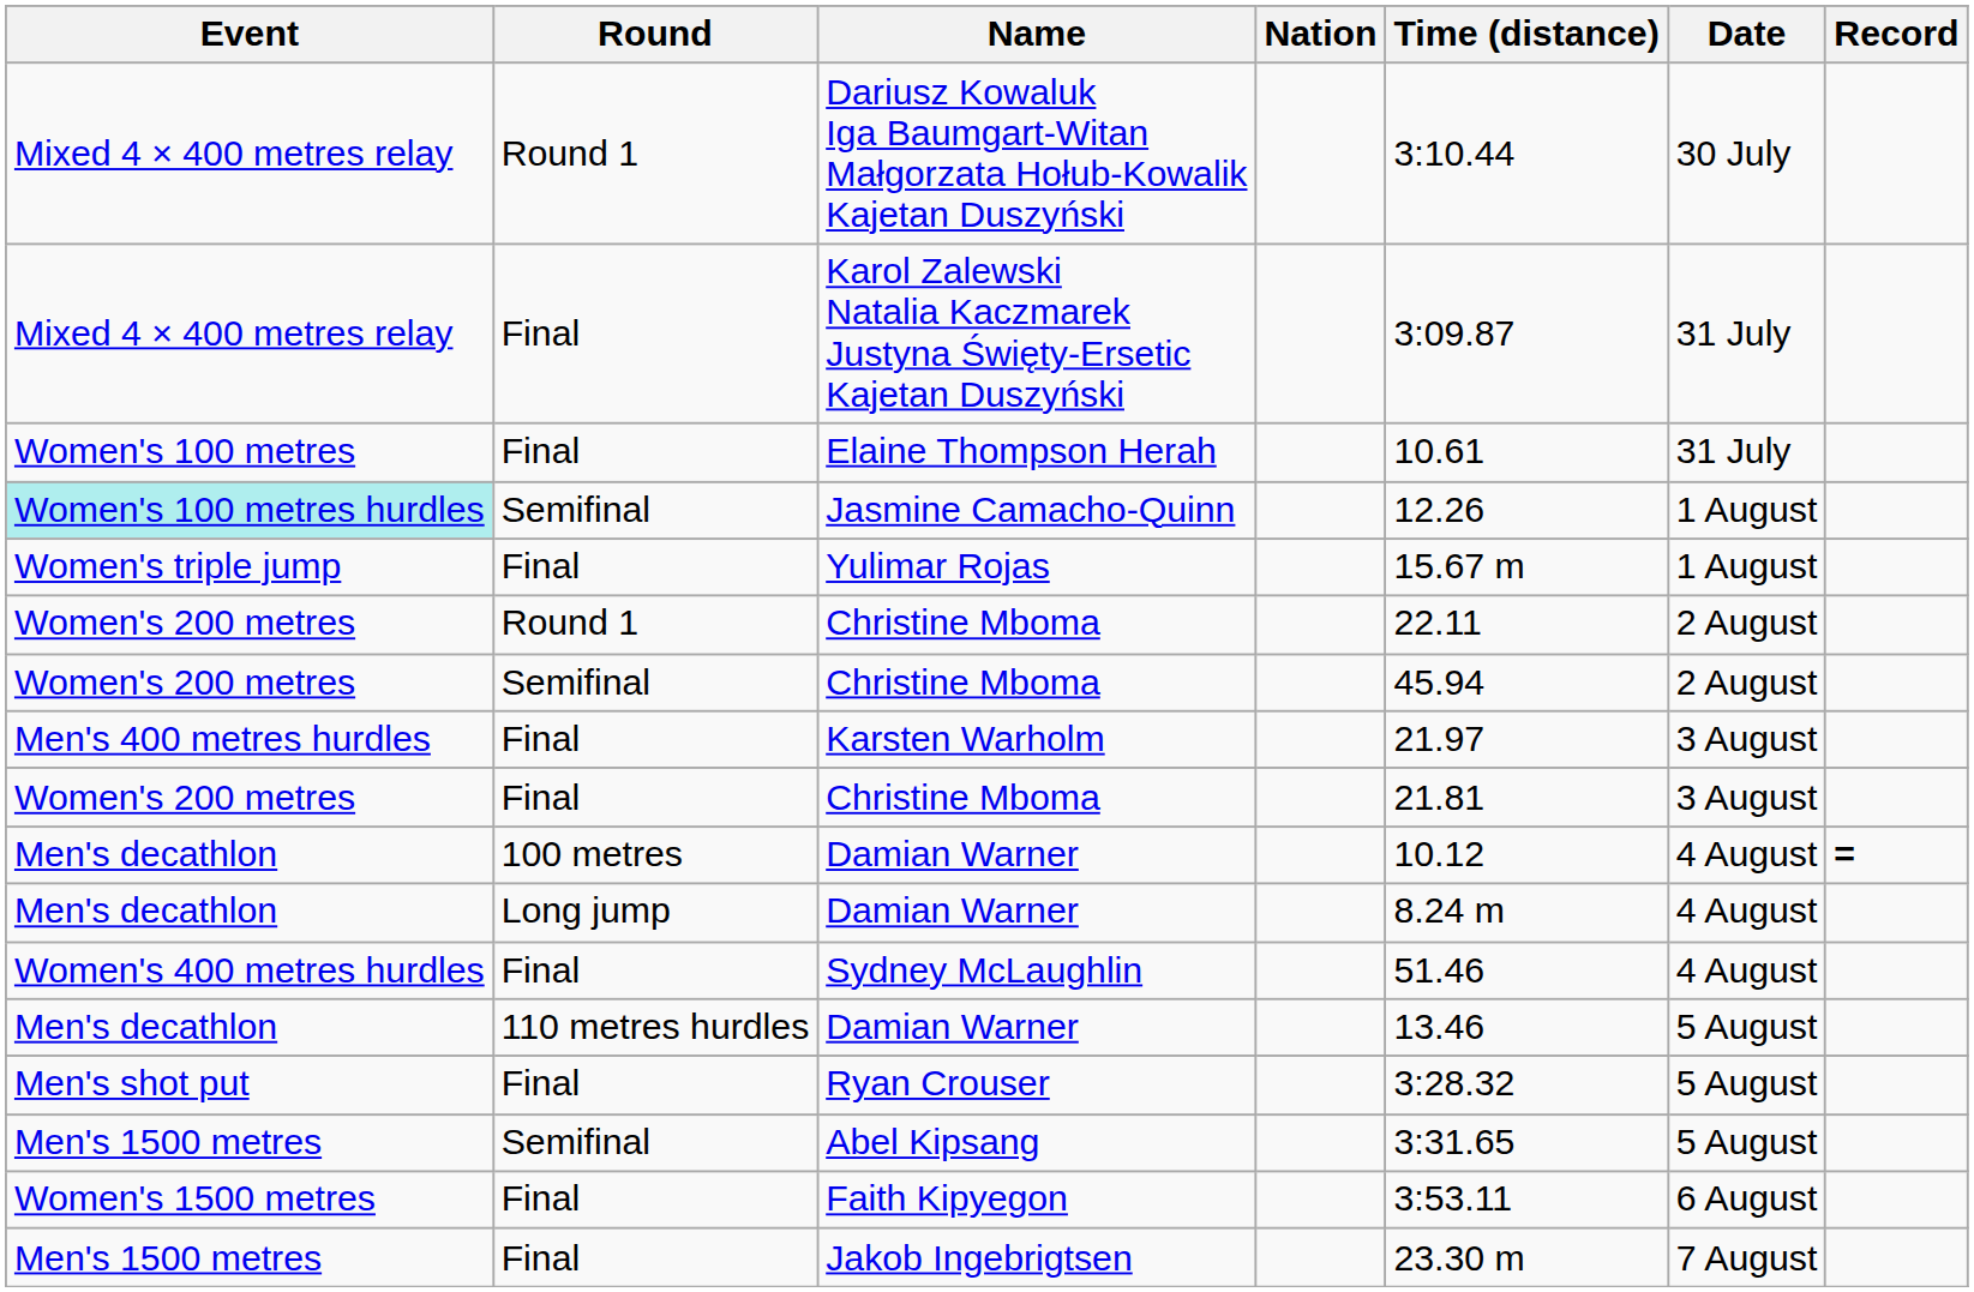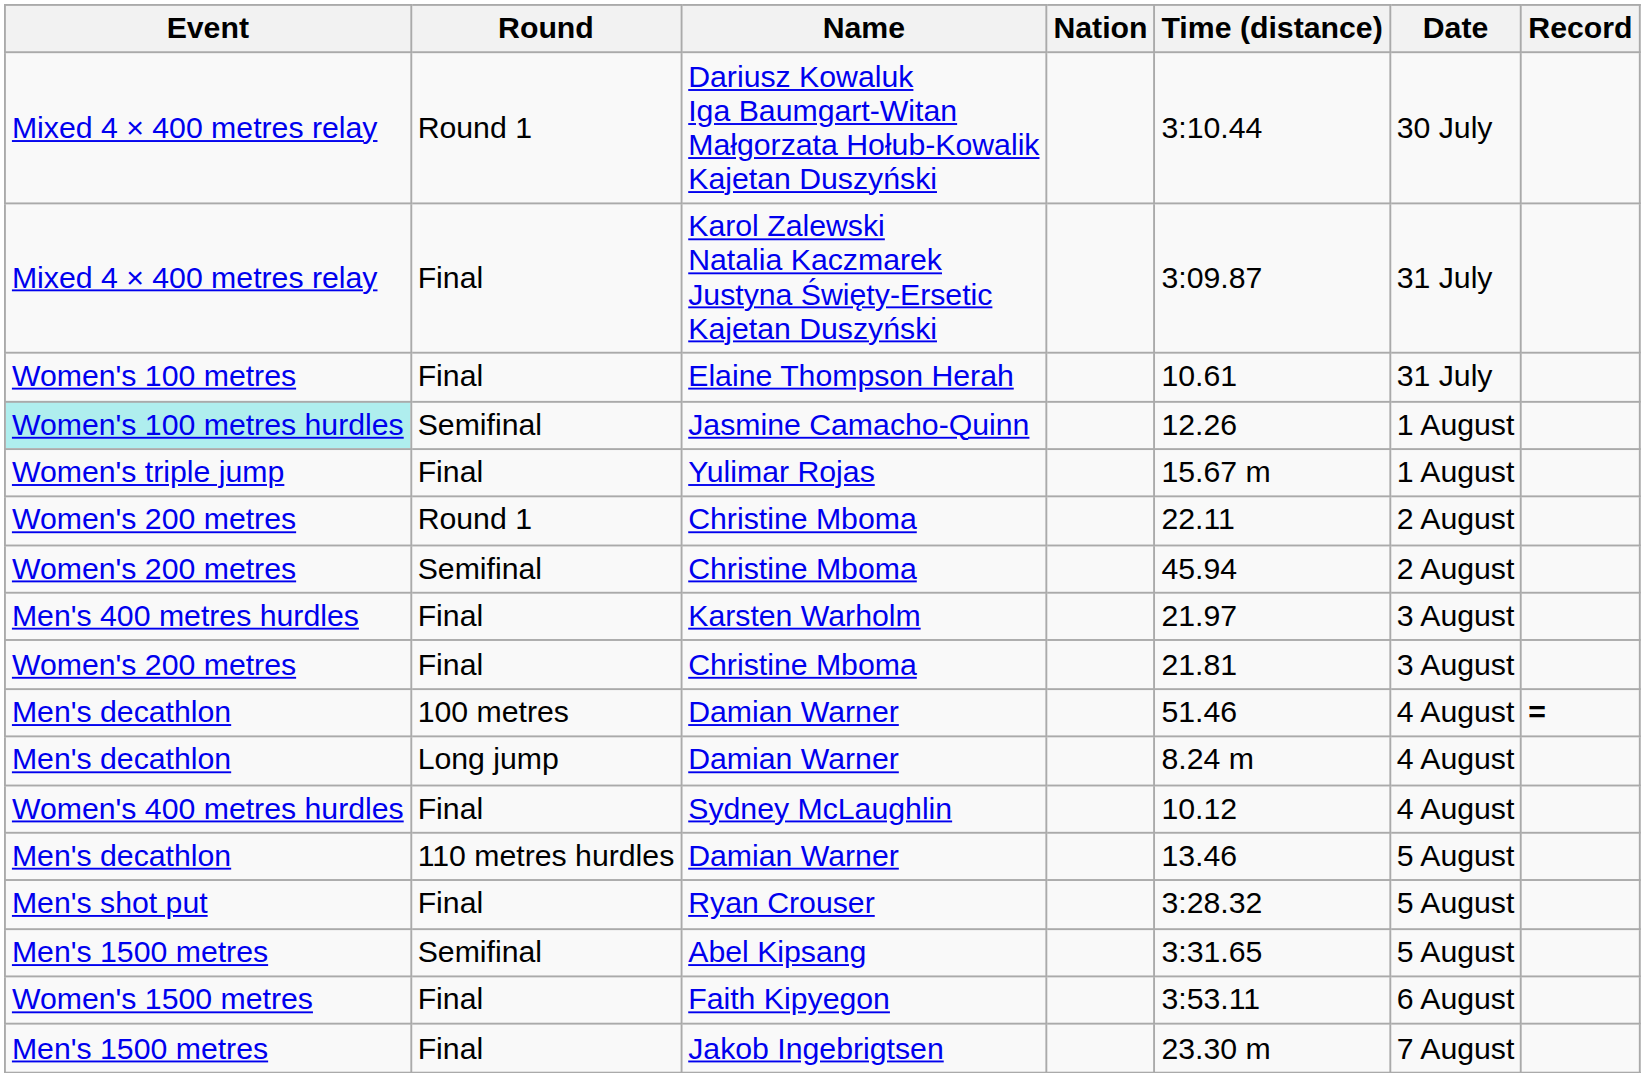 <table class="wikitable">
 <tr>
 <th>Event</th>
 <th>Round</th>
 <th>Name</th>
 <th>Nation</th>
 <th>Time (distance)</th>
 <th>Date</th>
 <th>Record</th>
 </tr>
 <tr>
 <td><a href='#'>Mixed 4 × 400 metres relay</a></td>
 <td>Round 1</td>
 <td><a href='#'>Dariusz Kowaluk</a><br><a href='#'>Iga Baumgart-Witan</a><br><a href='#'>Małgorzata Hołub-Kowalik</a><br><a href='#'>Kajetan Duszyński</a></td>
 <td></td>
 <td>3:10.44</td>
 <td>30 July</td>
 <td></td>
 </tr>
 <tr>
 <td><a href='#'>Mixed 4 × 400 metres relay</a></td>
 <td>Final</td>
 <td><a href='#'>Karol Zalewski</a><br><a href='#'>Natalia Kaczmarek</a><br><a href='#'>Justyna Święty-Ersetic</a><br><a href='#'>Kajetan Duszyński</a></td>
 <td></td>
 <td>3:09.87</td>
 <td>31 July</td>
 <td></td>
 </tr>
 <tr>
 <td><a href='#'>Women's 100 metres</a></td>
 <td>Final</td>
 <td><a href='#'>Elaine Thompson Herah</a></td>
 <td></td>
 <td>10.61</td>
 <td>31 July</td>
 <td></td>
 </tr>
 <tr>
 <td style="background: paleturquoise;"><a href='#'>Women's 100 metres hurdles</a></td>
 <td>Semifinal</td>
 <td><a href='#'>Jasmine Camacho-Quinn</a></td>
 <td></td>
 <td>12.26</td>
 <td>1 August</td>
 <td></td>
 </tr>
 <tr>
 <td><a href='#'>Women's triple jump</a></td>
 <td>Final</td>
 <td><a href='#'>Yulimar Rojas</a></td>
 <td></td>
 <td>15.67 m</td>
 <td>1 August</td>
 <td></td>
 </tr>
 <tr>
 <td><a href='#'>Women's 200 metres</a></td>
 <td>Round 1</td>
 <td><a href='#'>Christine Mboma</a></td>
 <td></td>
 <td>22.11</td>
 <td>2 August</td>
 <td><strong><a href='#'></a></strong></td>
 </tr>
 <tr>
 <td><a href='#'>Women's 200 metres</a></td>
 <td>Semifinal</td>
 <td><a href='#'>Christine Mboma</a></td>
 <td></td>
 <td>45.94</td>
 <td>2 August</td>
 <td><strong><a href='#'></a></strong></td>
 </tr>
 <tr>
 <td><a href='#'>Men's 400 metres hurdles</a></td>
 <td>Final</td>
 <td><a href='#'>Karsten Warholm</a></td>
 <td></td>
 <td>21.97</td>
 <td>3 August</td>
 <td></td>
 </tr>
 <tr>
 <td><a href='#'>Women's 200 metres</a></td>
 <td>Final</td>
 <td><a href='#'>Christine Mboma</a></td>
 <td></td>
 <td>21.81</td>
 <td>3 August</td>
 <td><strong><a href='#'></a></strong></td>
 </tr>
 <tr>
 <td><a href='#'>Men's decathlon</a></td>
 <td>100 metres</td>
 <td><a href='#'>Damian Warner</a></td>
 <td></td>
-<td>10.12</td>
+<td>51.46</td>
 <td>4 August</td>
 <td><strong>=</strong></td>
 </tr>
 <tr>
 <td><a href='#'>Men's decathlon</a></td>
 <td>Long jump</td>
 <td><a href='#'>Damian Warner</a></td>
 <td></td>
 <td>8.24 m</td>
 <td>4 August</td>
 <td><strong></strong></td>
 </tr>
 <tr>
 <td><a href='#'>Women's 400 metres hurdles</a></td>
 <td>Final</td>
 <td><a href='#'>Sydney McLaughlin</a></td>
 <td></td>
-<td>51.46</td>
+<td>10.12</td>
 <td>4 August</td>
 <td></td>
 </tr>
 <tr>
 <td><a href='#'>Men's decathlon</a></td>
 <td>110 metres hurdles</td>
 <td><a href='#'>Damian Warner</a></td>
 <td></td>
 <td>13.46</td>
 <td>5 August</td>
 <td><strong></strong></td>
 </tr>
 <tr>
 <td><a href='#'>Men's shot put</a></td>
 <td>Final</td>
 <td><a href='#'>Ryan Crouser</a></td>
 <td></td>
 <td>3:28.32</td>
 <td>5 August</td>
 <td></td>
 </tr>
 <tr>
 <td><a href='#'>Men's 1500 metres</a></td>
 <td>Semifinal</td>
 <td><a href='#'>Abel Kipsang</a></td>
 <td></td>
 <td>3:31.65</td>
 <td>5 August</td>
 <td></td>
 </tr>
 <tr>
 <td><a href='#'>Women's 1500 metres</a></td>
 <td>Final</td>
 <td><a href='#'>Faith Kipyegon</a></td>
 <td></td>
 <td>3:53.11</td>
 <td>6 August</td>
 <td></td>
 </tr>
 <tr>
 <td><a href='#'>Men's 1500 metres</a></td>
 <td>Final</td>
 <td><a href='#'>Jakob Ingebrigtsen</a></td>
 <td></td>
 <td>23.30 m</td>
 <td>7 August</td>
 <td></td>
 </tr>
 <tr>
 </tr>
 </table>
